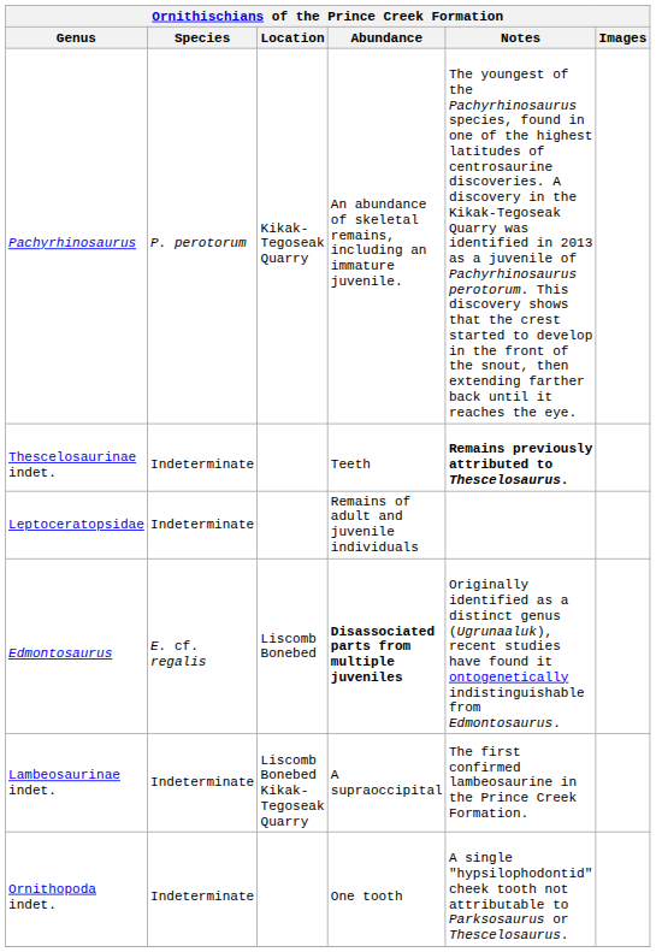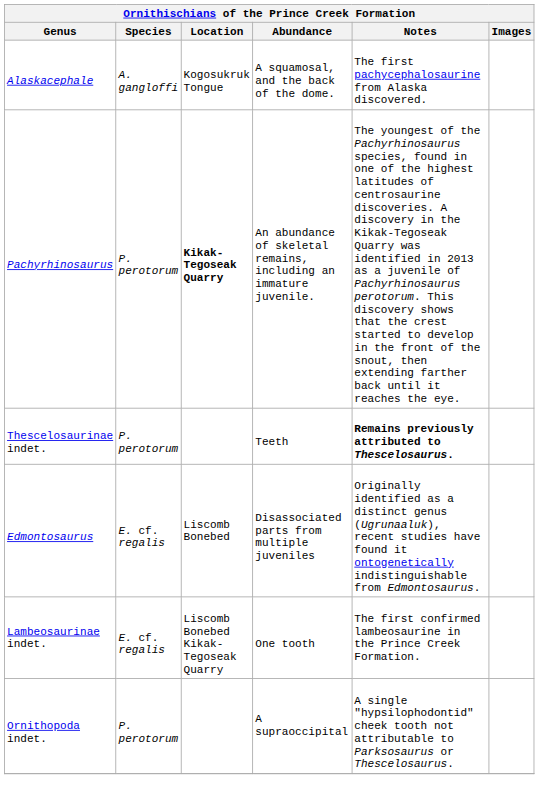 <table class="wikitable"  style="background:white; width:100%;">
 <tr>
 <th colspan="6" align="center"><strong><a href='#'>Ornithischians</a> of the Prince Creek Formation</strong></th>
 </tr>
 <tr>
 <th>Genus</th>
 <th>Species</th>
 <th>Location</th>
 <th>Abundance</th>
 <th>Notes</th>
 <th>Images</th>
 </tr>
 <tr>
+<td><br><em><a href='#'>Alaskacephale</a></em></td>
+<td><br><em>A. gangloffi</em></td>
+<td><br>Kogosukruk Tongue</td>
+<td><br>A squamosal, and the back of the dome.</td>
+<td><br>The first <a href='#'>pachycephalosaurine</a> from Alaska discovered.</td>
+<td><br></td>
+</tr>
+<tr>
 <td><br><em><a href='#'>Pachyrhinosaurus</a></em></td>
 <td><br><em>P. perotorum</em></td>
-<td><br>Kikak-Tegoseak Quarry</td>
+<td><strong><br>Kikak-Tegoseak Quarry</strong></td>
 <td><br>An abundance of skeletal remains, including an immature juvenile.</td>
 <td><br>The youngest of the <em>Pachyrhinosaurus</em> species, found in one of the highest latitudes of centrosaurine discoveries. A discovery in the Kikak-Tegoseak Quarry was identified in 2013 as a juvenile of <em>Pachyrhinosaurus perotorum</em>. This discovery shows that the crest started to develop in the front of the snout, then extending farther back until it reaches the eye.</td>
 <td><br></td>
 </tr>
 <tr>
 <td><br><a href='#'>Thescelosaurinae</a> indet.</td>
-<td><br>Indeterminate</td>
+<td><br><em>P. perotorum</em></td>
 <td></td>
 <td><br>Teeth</td>
 <td><strong><br>Remains previously attributed to <em>Thescelosaurus</em>.</strong></td>
 <td><br></td>
 </tr>
 <tr>
-<td><a href='#'>Leptoceratopsidae</a></td>
-<td>Indeterminate</td>
-<td></td>
-<td>Remains of adult and juvenile individuals</td>
-<td></td>
-<td></td>
-</tr>
-<tr>
 <td><br><em><a href='#'>Edmontosaurus</a></em></td>
 <td><br><em>E.</em> cf. <em>regalis</em></td>
 <td>Liscomb Bonebed</td>
-<td><strong><br>Disassociated parts from multiple juveniles</strong></td>
+<td><br>Disassociated parts from multiple juveniles</td>
 <td><br>Originally identified as a distinct genus (<em>Ugrunaaluk</em>), recent studies have found it <a href='#'>ontogenetically</a> indistinguishable from <em>Edmontosaurus</em>.</td>
 <td><br></td>
 </tr>
 <tr>
 <td><a href='#'>Lambeosaurinae</a> indet.</td>
-<td>Indeterminate</td>
+<td><br><em>E.</em> cf. <em>regalis</em></td>
 <td><br>Liscomb Bonebed<br>Kikak-Tegoseak Quarry</td>
-<td>A supraoccipital</td>
+<td><br>One tooth</td>
 <td>The first confirmed lambeosaurine in the Prince Creek Formation.</td>
 <td><br></td>
 </tr>
 <tr>
 <td><br><a href='#'>Ornithopoda</a> indet.</td>
-<td><br>Indeterminate</td>
+<td><br><em>P. perotorum</em></td>
 <td></td>
-<td><br>One tooth</td>
+<td>A supraoccipital</td>
 <td><br>A single "hypsilophodontid" cheek tooth not attributable to <em>Parksosaurus</em> or <em>Thescelosaurus</em>.</td>
 <td></td>
 </tr>
 <tr>
 </tr>
 </table>
